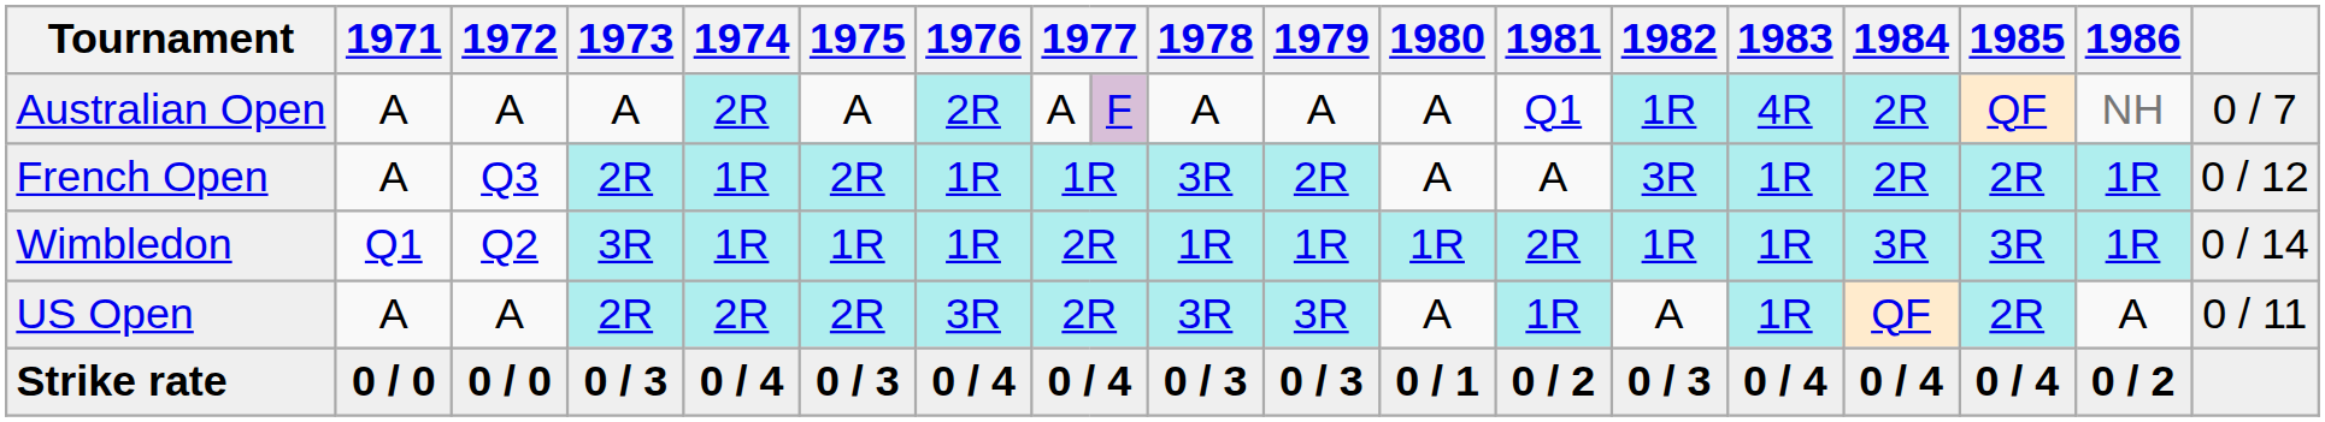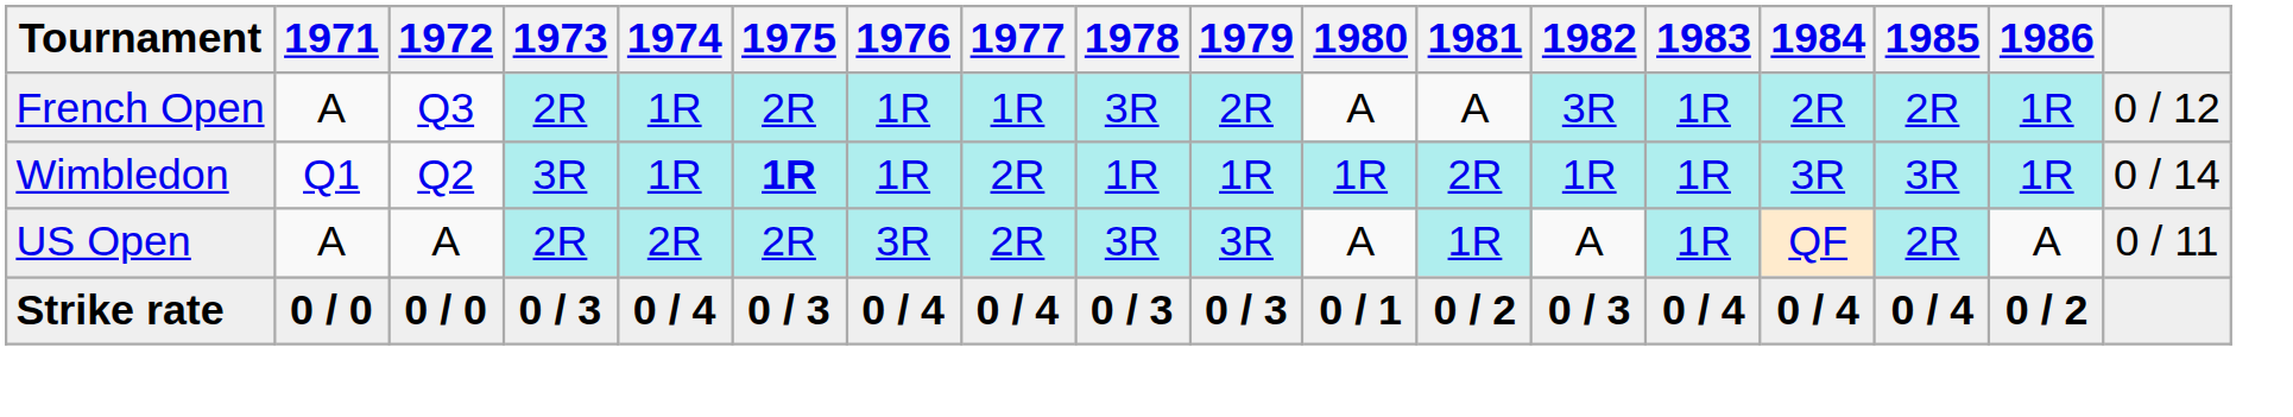 <table class=wikitable style=text-align:center>
 <tr>
 <th>Tournament</th>
 <th><a href='#'>1971</a></th>
 <th><a href='#'>1972</a></th>
 <th><a href='#'>1973</a></th>
 <th><a href='#'>1974</a></th>
 <th><a href='#'>1975</a></th>
 <th><a href='#'>1976</a></th>
 <th colspan=2><a href='#'>1977</a></th>
 <th><a href='#'>1978</a></th>
 <th><a href='#'>1979</a></th>
 <th><a href='#'>1980</a></th>
 <th><a href='#'>1981</a></th>
 <th><a href='#'>1982</a></th>
 <th><a href='#'>1983</a></th>
 <th><a href='#'>1984</a></th>
 <th><a href='#'>1985</a></th>
 <th><a href='#'>1986</a></th>
 <th></th>
-</tr>
-<tr>
-<td align=left bgcolor=#efefef><a href='#'>Australian Open</a></td>
-<td>A</td>
-<td>A</td>
-<td>A</td>
-<td bgcolor=afeeee><a href='#'>2R</a></td>
-<td>A</td>
-<td bgcolor=afeeee><a href='#'>2R</a></td>
-<td>A</td>
-<td bgcolor=thistle><a href='#'>F</a></td>
-<td>A</td>
-<td>A</td>
-<td>A</td>
-<td><a href='#'>Q1</a></td>
-<td bgcolor=afeeee><a href='#'>1R</a></td>
-<td bgcolor=afeeee><a href='#'>4R</a></td>
-<td bgcolor=afeeee><a href='#'>2R</a></td>
-<td bgcolor=ffebcd><a href='#'>QF</a></td>
-<td style=color:#767676>NH</td>
-<td bgcolor=#efefef>0 / 7</td>
 </tr>
 <tr>
 <td align=left bgcolor=#efefef><a href='#'>French Open</a></td>
 <td>A</td>
 <td><a href='#'>Q3</a></td>
 <td bgcolor=afeeee><a href='#'>2R</a></td>
 <td bgcolor=afeeee><a href='#'>1R</a></td>
 <td bgcolor=afeeee><a href='#'>2R</a></td>
 <td bgcolor=afeeee><a href='#'>1R</a></td>
 <td bgcolor=afeeee colspan=2><a href='#'>1R</a></td>
 <td bgcolor=afeeee><a href='#'>3R</a></td>
 <td bgcolor=afeeee><a href='#'>2R</a></td>
 <td>A</td>
 <td>A</td>
 <td bgcolor=afeeee><a href='#'>3R</a></td>
 <td bgcolor=afeeee><a href='#'>1R</a></td>
 <td bgcolor=afeeee><a href='#'>2R</a></td>
 <td bgcolor=afeeee><a href='#'>2R</a></td>
 <td bgcolor=afeeee><a href='#'>1R</a></td>
 <td bgcolor=#efefef>0 / 12</td>
 </tr>
 <tr>
 <td align=left bgcolor=#efefef><a href='#'>Wimbledon</a></td>
 <td><a href='#'>Q1</a></td>
 <td><a href='#'>Q2</a></td>
 <td bgcolor=afeeee><a href='#'>3R</a></td>
 <td bgcolor=afeeee><a href='#'>1R</a></td>
-<td bgcolor=afeeee><a href='#'>1R</a></td>
+<td bgcolor=afeeee><strong><a href='#'>1R</a></strong></td>
 <td bgcolor=afeeee><a href='#'>1R</a></td>
 <td bgcolor=afeeee colspan=2><a href='#'>2R</a></td>
 <td bgcolor=afeeee><a href='#'>1R</a></td>
 <td bgcolor=afeeee><a href='#'>1R</a></td>
 <td bgcolor=afeeee><a href='#'>1R</a></td>
 <td bgcolor=afeeee><a href='#'>2R</a></td>
 <td bgcolor=afeeee><a href='#'>1R</a></td>
 <td bgcolor=afeeee><a href='#'>1R</a></td>
 <td bgcolor=afeeee><a href='#'>3R</a></td>
 <td bgcolor=afeeee><a href='#'>3R</a></td>
 <td bgcolor=afeeee><a href='#'>1R</a></td>
 <td bgcolor=#efefef>0 / 14</td>
 </tr>
 <tr>
 <td align=left bgcolor=#efefef><a href='#'>US Open</a></td>
 <td>A</td>
 <td>A</td>
 <td bgcolor=afeeee><a href='#'>2R</a></td>
 <td bgcolor=afeeee><a href='#'>2R</a></td>
 <td bgcolor=afeeee><a href='#'>2R</a></td>
 <td bgcolor=afeeee><a href='#'>3R</a></td>
 <td bgcolor=afeeee colspan=2><a href='#'>2R</a></td>
 <td bgcolor=afeeee><a href='#'>3R</a></td>
 <td bgcolor=afeeee><a href='#'>3R</a></td>
 <td>A</td>
 <td bgcolor=afeeee><a href='#'>1R</a></td>
 <td>A</td>
 <td bgcolor=afeeee><a href='#'>1R</a></td>
 <td bgcolor=ffebcd><a href='#'>QF</a></td>
 <td bgcolor=afeeee><a href='#'>2R</a></td>
 <td>A</td>
 <td bgcolor=#efefef>0 / 11</td>
 </tr>
 <tr style="font-weight:bold; background:#efefef;">
 <td style=text-align:left>Strike rate</td>
 <td>0 / 0</td>
 <td>0 / 0</td>
 <td>0 / 3</td>
 <td>0 / 4</td>
 <td>0 / 3</td>
 <td>0 / 4</td>
 <td colspan=2>0 / 4</td>
 <td>0 / 3</td>
 <td>0 / 3</td>
 <td>0 / 1</td>
 <td>0 / 2</td>
 <td>0 / 3</td>
 <td>0 / 4</td>
 <td>0 / 4</td>
 <td>0 / 4</td>
 <td>0 / 2</td>
 <td></td>
 </tr>
 </table>
